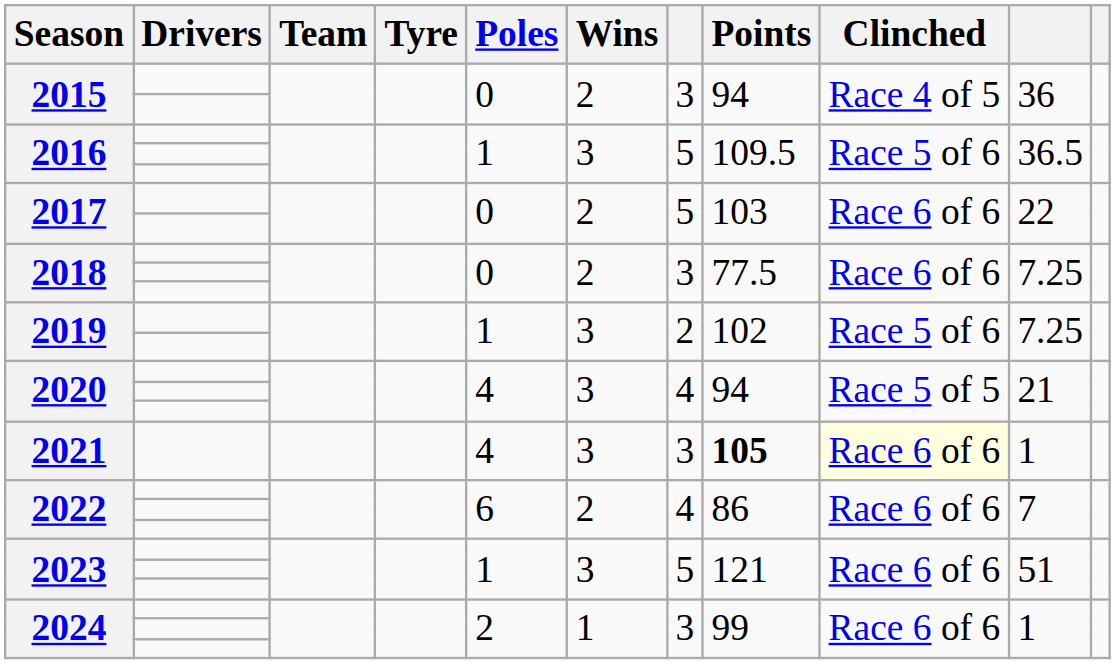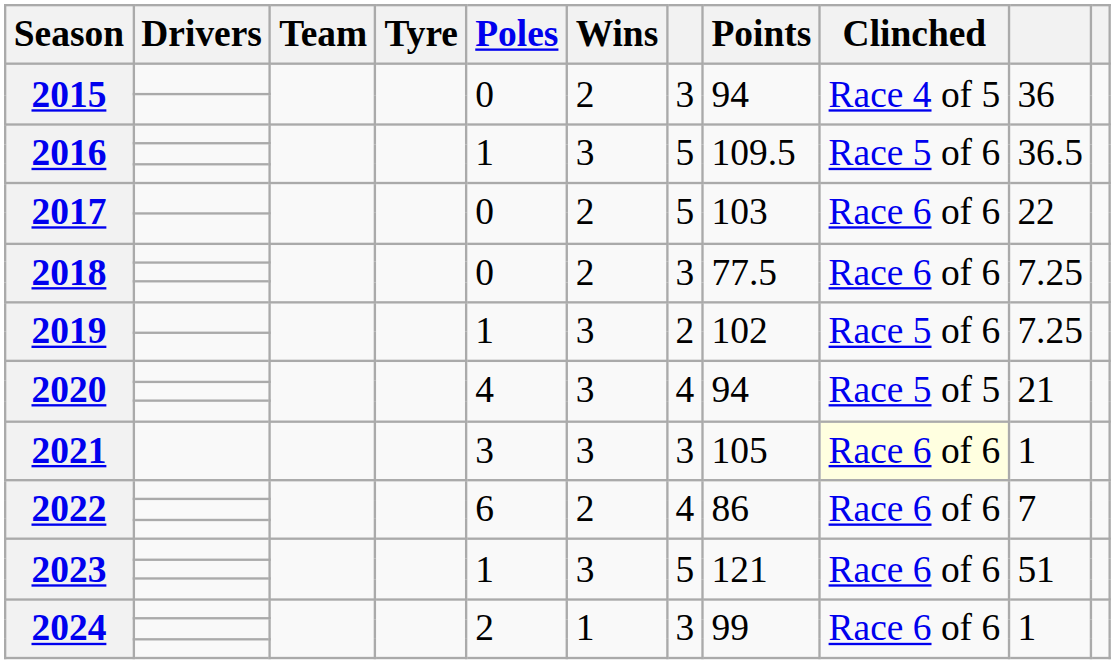 <table class="wikitable sortable plainrowheaders"; text-align:center;">
 <tr>
 <th scope=col>Season</th>
 <th scope=col>Drivers</th>
 <th scope=col>Team</th>
 <th scope=col>Tyre</th>
 <th scope=col><a href='#'>Poles</a></th>
 <th scope=col>Wins</th>
 <th scope=col></th>
 <th scope=col>Points</th>
 <th scope=col>Clinched</th>
 <th scope=col></th>
 <th scope=col class=unsortable></th>
 </tr>
 <tr>
 <th scope=row style="text-align: center;" rowspan=2><a href='#'>2015</a></th>
 <td></td>
 <td rowspan=2></td>
 <td rowspan=2></td>
 <td rowspan=2>0</td>
 <td rowspan=2>2</td>
 <td rowspan=2>3</td>
 <td rowspan=2>94</td>
 <td rowspan=2><a href='#'>Race 4</a> of 5</td>
 <td rowspan=2>36</td>
 <td rowspan=2 style="text-align:center;"></td>
 </tr>
 <tr>
 <td></td>
 </tr>
 <tr>
 <th scope=row style="text-align: center;" rowspan=3><a href='#'>2016</a></th>
 <td></td>
 <td rowspan=3></td>
 <td rowspan=3></td>
 <td rowspan=3>1</td>
 <td rowspan=3>3</td>
 <td rowspan=3>5</td>
 <td rowspan=3>109.5</td>
 <td rowspan=3><a href='#'>Race 5</a> of 6</td>
 <td rowspan=3>36.5</td>
 <td rowspan=3 style="text-align:center;"></td>
 </tr>
 <tr>
 <td></td>
 </tr>
 <tr>
 <td></td>
 </tr>
 <tr>
 <th scope=row style="text-align: center;" rowspan=2><a href='#'>2017</a></th>
 <td></td>
 <td rowspan=2></td>
 <td rowspan=2></td>
 <td rowspan=2>0</td>
 <td rowspan=2>2</td>
 <td rowspan=2>5</td>
 <td rowspan=2>103</td>
 <td rowspan=2><a href='#'>Race 6</a> of 6</td>
 <td rowspan=2>22</td>
 <td rowspan=2 style="text-align:center;"></td>
 </tr>
 <tr>
 <td></td>
 </tr>
 <tr>
 <th scope=row style="text-align: center;" rowspan=3><a href='#'>2018</a></th>
 <td></td>
 <td rowspan=3></td>
 <td rowspan=3></td>
 <td rowspan=3>0</td>
 <td rowspan=3>2</td>
 <td rowspan=3>3</td>
 <td rowspan=3>77.5</td>
 <td rowspan=3><a href='#'>Race 6</a> of 6</td>
 <td rowspan=3>7.25</td>
 <td rowspan=3 style="text-align:center;"></td>
 </tr>
 <tr>
 <td></td>
 </tr>
 <tr>
 <td></td>
 </tr>
 <tr>
 <th scope=row style="text-align: center;" rowspan=2><a href='#'>2019</a></th>
 <td></td>
 <td rowspan=2></td>
 <td rowspan=2></td>
 <td rowspan=2>1</td>
 <td rowspan=2>3</td>
 <td rowspan=2>2</td>
 <td rowspan=2>102</td>
 <td rowspan=2><a href='#'>Race 5</a> of 6</td>
 <td rowspan=2>7.25</td>
 <td rowspan=2 style="text-align:center;"></td>
 </tr>
 <tr>
 <td></td>
 </tr>
 <tr>
 <th scope=row style="text-align: center;" rowspan=3><a href='#'>2020</a></th>
 <td></td>
 <td rowspan=3></td>
 <td rowspan=3></td>
 <td rowspan=3>4</td>
 <td rowspan=3>3</td>
 <td rowspan=3>4</td>
 <td rowspan=3>94</td>
 <td rowspan=3><a href='#'>Race 5</a> of 5</td>
 <td rowspan=3>21</td>
 <td rowspan=3 style="text-align:center;"></td>
 </tr>
 <tr>
 <td></td>
 </tr>
 <tr>
 <td></td>
 </tr>
 <tr>
 <th scope=row style="text-align: center;"><a href='#'>2021</a></th>
 <td align=left></td>
 <td align=left></td>
 <td></td>
-<td>4</td>
 <td>3</td>
 <td>3</td>
-<td><strong>105</strong></td>
+<td>3</td>
+<td>105</td>
 <td style="background: lightyellow;"><a href='#'>Race 6</a> of 6</td>
 <td>1</td>
 <td style="text-align:center;"></td>
 </tr>
 <tr>
 <th scope=row style="text-align: center;" rowspan=3><a href='#'>2022</a></th>
 <td></td>
 <td rowspan=3></td>
 <td rowspan=3></td>
 <td rowspan=3>6</td>
 <td rowspan=3>2</td>
 <td rowspan=3>4</td>
 <td rowspan=3>86</td>
 <td rowspan=3><a href='#'>Race 6</a> of 6</td>
 <td rowspan=3>7</td>
 <td rowspan=3 style="text-align:center;"></td>
 </tr>
 <tr>
 <td></td>
 </tr>
 <tr>
 <td></td>
 </tr>
 <tr>
 <th scope=row style="text-align: center;" rowspan=3><a href='#'>2023</a></th>
 <td></td>
 <td rowspan=3></td>
 <td rowspan=3></td>
 <td rowspan=3>1</td>
 <td rowspan=3>3</td>
 <td rowspan=3>5</td>
 <td rowspan=3>121</td>
 <td rowspan=3><a href='#'>Race 6</a> of 6</td>
 <td rowspan=3>51</td>
 <td rowspan=3 style="text-align:center;"></td>
 </tr>
 <tr>
 <td></td>
 </tr>
 <tr>
 <td></td>
 </tr>
 <tr>
 <th scope=row style="text-align: center;" rowspan=3><a href='#'>2024</a></th>
 <td></td>
 <td rowspan=3></td>
 <td rowspan=3></td>
 <td rowspan=3>2</td>
 <td rowspan=3>1</td>
 <td rowspan=3>3</td>
 <td rowspan=3>99</td>
 <td rowspan=3><a href='#'>Race 6</a> of 6</td>
 <td rowspan=3>1</td>
 <td rowspan=3 style="text-align:center;"></td>
 </tr>
 <tr>
 <td></td>
 </tr>
 <tr>
 <td></td>
 </tr>
 </table>
